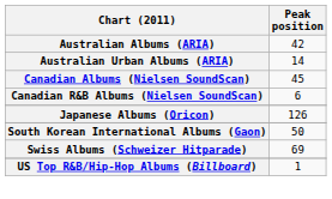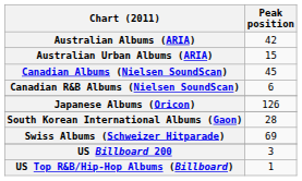 <table class="wikitable plainrowheaders sortable" style="text-align:center;">
 <tr>
 <th scope="col">Chart (2011)</th>
 <th scope="col">Peak <br>position</th>
 </tr>
 <tr>
 <th scope="row">Australian Albums (<a href='#'>ARIA</a>)</th>
 <td>42</td>
 </tr>
 <tr>
 <th scope="row">Australian Urban Albums (<a href='#'>ARIA</a>)</th>
-<td>14</td>
+<td>15</td>
 </tr>
 <tr>
 <th scope="row"><a href='#'>Canadian Albums</a> (<a href='#'>Nielsen SoundScan</a>)</th>
 <td>45</td>
 </tr>
 <tr>
 <th scope="row">Canadian R&B Albums (<a href='#'>Nielsen SoundScan</a>)</th>
 <td>6</td>
 </tr>
 <tr>
 </tr>
 <tr>
 <th scope="row">Japanese Albums (<a href='#'>Oricon</a>)</th>
 <td>126</td>
 </tr>
 <tr>
 </tr>
 <tr>
 <th scope="row">South Korean International Albums (<a href='#'>Gaon</a>)</th>
-<td style="text-align:center;">50</td>
+<td style="text-align:center;">28</td>
 </tr>
 <tr>
 <th scope="row">Swiss Albums (<a href='#'>Schweizer Hitparade</a>)</th>
 <td>69</td>
 </tr>
 <tr>
 </tr>
 <tr>
 </tr>
 <tr>
+<th scope="row">US <a href='#'><em>Billboard</em> 200</a></th>
+<td>3</td>
+</tr>
+<tr>
 <th scope="row">US <a href='#'>Top R&B/Hip-Hop Albums</a> (<em><a href='#'>Billboard</a></em>)</th>
 <td>1</td>
 </tr>
 </table>
